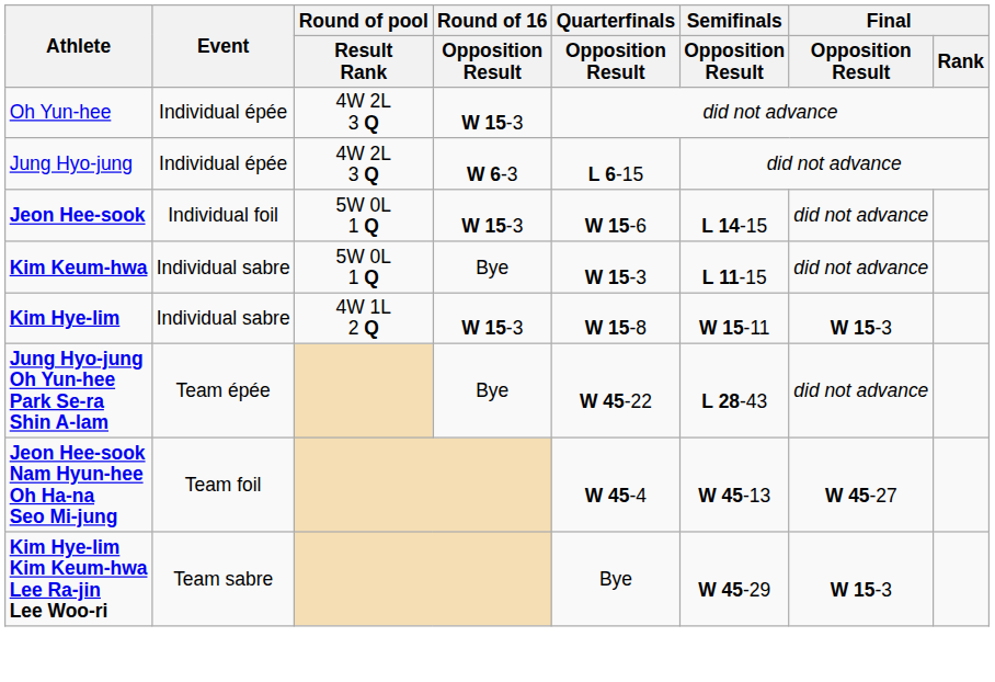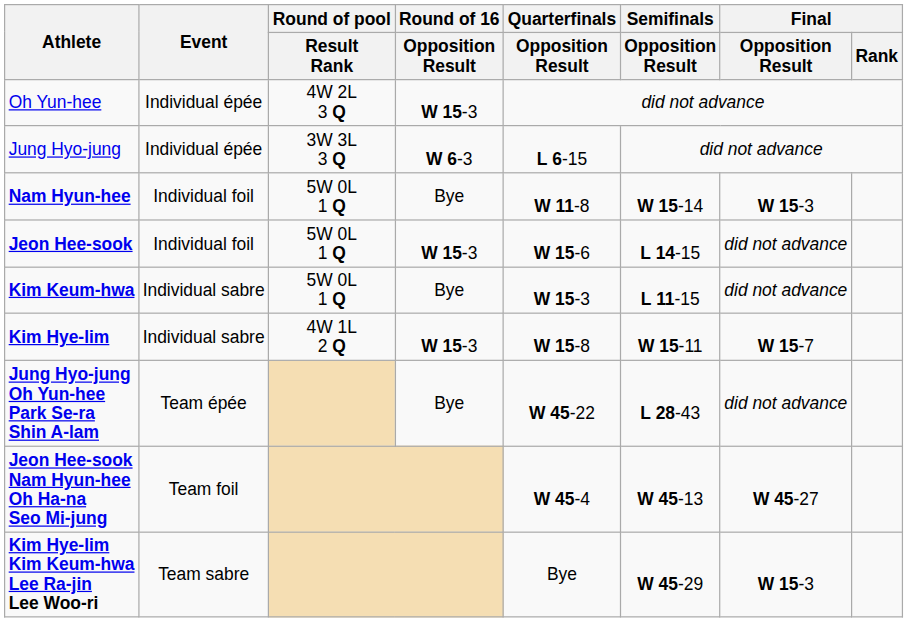 <table class="wikitable" style="font-size:90%; text-align:center;">
 <tr>
 <th rowspan="2">Athlete</th>
 <th rowspan="2">Event</th>
 <th>Round of pool</th>
 <th>Round of 16</th>
 <th>Quarterfinals</th>
 <th>Semifinals</th>
 <th colspan="2">Final</th>
 </tr>
 <tr>
 <th>Result<br>Rank</th>
 <th>Opposition<br>Result</th>
 <th>Opposition<br>Result</th>
 <th>Opposition<br>Result</th>
 <th>Opposition<br>Result</th>
 <th>Rank</th>
 </tr>
 <tr>
 <td align=left><a href='#'>Oh Yun-hee</a></td>
 <td>Individual épée</td>
 <td>4W 2L <br> 3 <strong>Q</strong></td>
 <td> <br> <strong>W</strong> <strong>15</strong>-3</td>
 <td colspan=4><em>did not advance</em></td>
 </tr>
 <tr>
 <td align=left><a href='#'>Jung Hyo-jung</a></td>
 <td>Individual épée</td>
-<td>4W 2L <br> 3 <strong>Q</strong></td>
+<td>3W 3L <br> 3 <strong>Q</strong></td>
 <td> <br> <strong>W</strong> <strong>6</strong>-3</td>
 <td> <br> <strong>L</strong> <strong>6</strong>-15</td>
 <td colspan=3><em>did not advance</em></td>
+</tr>
+<tr>
+<td align=left><strong><a href='#'>Nam Hyun-hee</a></strong></td>
+<td>Individual foil</td>
+<td>5W 0L <br> 1 <strong>Q</strong></td>
+<td>Bye</td>
+<td> <br> <strong>W</strong> <strong>11</strong>-8</td>
+<td> <br> <strong>W</strong> <strong>15</strong>-14</td>
+<td> <br> <strong>W</strong> <strong>15</strong>-3</td>
+<td></td>
 </tr>
 <tr>
 <td align=left><strong><a href='#'>Jeon Hee-sook</a></strong></td>
 <td>Individual foil</td>
 <td>5W 0L <br> 1 <strong>Q</strong></td>
 <td> <br> <strong>W</strong> <strong>15</strong>-3</td>
 <td> <br> <strong>W</strong> <strong>15</strong>-6</td>
 <td> <br> <strong>L</strong> <strong>14</strong>-15</td>
 <td><em>did not advance</em></td>
 <td></td>
 </tr>
 <tr>
 <td align=left><strong><a href='#'>Kim Keum-hwa</a></strong></td>
 <td>Individual sabre</td>
 <td>5W 0L <br> 1 <strong>Q</strong></td>
 <td>Bye</td>
 <td> <br> <strong>W</strong> <strong>15</strong>-3</td>
 <td> <br> <strong>L</strong> <strong>11</strong>-15</td>
 <td><em>did not advance</em></td>
 <td></td>
 </tr>
 <tr>
 <td align=left><strong><a href='#'>Kim Hye-lim</a></strong></td>
 <td>Individual sabre</td>
 <td>4W 1L <br> 2 <strong>Q</strong></td>
 <td> <br> <strong>W</strong> <strong>15</strong>-3</td>
 <td> <br> <strong>W</strong> <strong>15</strong>-8</td>
 <td> <br> <strong>W</strong> <strong>15</strong>-11</td>
-<td> <br> <strong>W</strong> <strong>15</strong>-3</td>
+<td> <br> <strong>W</strong> <strong>15</strong>-7</td>
 <td></td>
 </tr>
 <tr>
 <td align=left><strong><a href='#'>Jung Hyo-jung</a> <br> <a href='#'>Oh Yun-hee</a> <br> <a href='#'>Park Se-ra</a> <br> <a href='#'>Shin A-lam</a></strong></td>
 <td>Team épée</td>
 <td bgcolor=wheat></td>
 <td>Bye</td>
 <td> <br> <strong>W</strong> <strong>45</strong>-22</td>
 <td> <br> <strong>L</strong> <strong>28</strong>-43</td>
 <td><em>did not advance</em></td>
 <td></td>
 </tr>
 <tr>
 <td align=left><strong><a href='#'>Jeon Hee-sook</a> <br> <a href='#'>Nam Hyun-hee</a> <br> <a href='#'>Oh Ha-na</a> <br> <a href='#'>Seo Mi-jung</a></strong></td>
 <td>Team foil</td>
 <td colspan=2 bgcolor=wheat></td>
 <td> <br> <strong>W</strong> <strong>45</strong>-4</td>
 <td> <br> <strong>W</strong> <strong>45</strong>-13</td>
 <td> <br> <strong>W</strong> <strong>45</strong>-27</td>
 <td></td>
 </tr>
 <tr>
 <td align=left><strong><a href='#'>Kim Hye-lim</a> <br> <a href='#'>Kim Keum-hwa</a> <br> <a href='#'>Lee Ra-jin</a> <br> Lee Woo-ri</strong></td>
 <td>Team sabre</td>
 <td colspan=2 bgcolor=wheat></td>
 <td>Bye</td>
 <td> <br> <strong>W</strong> <strong>45</strong>-29</td>
 <td> <br> <strong>W</strong> <strong>15</strong>-3</td>
 <td></td>
 </tr>
 </table>
